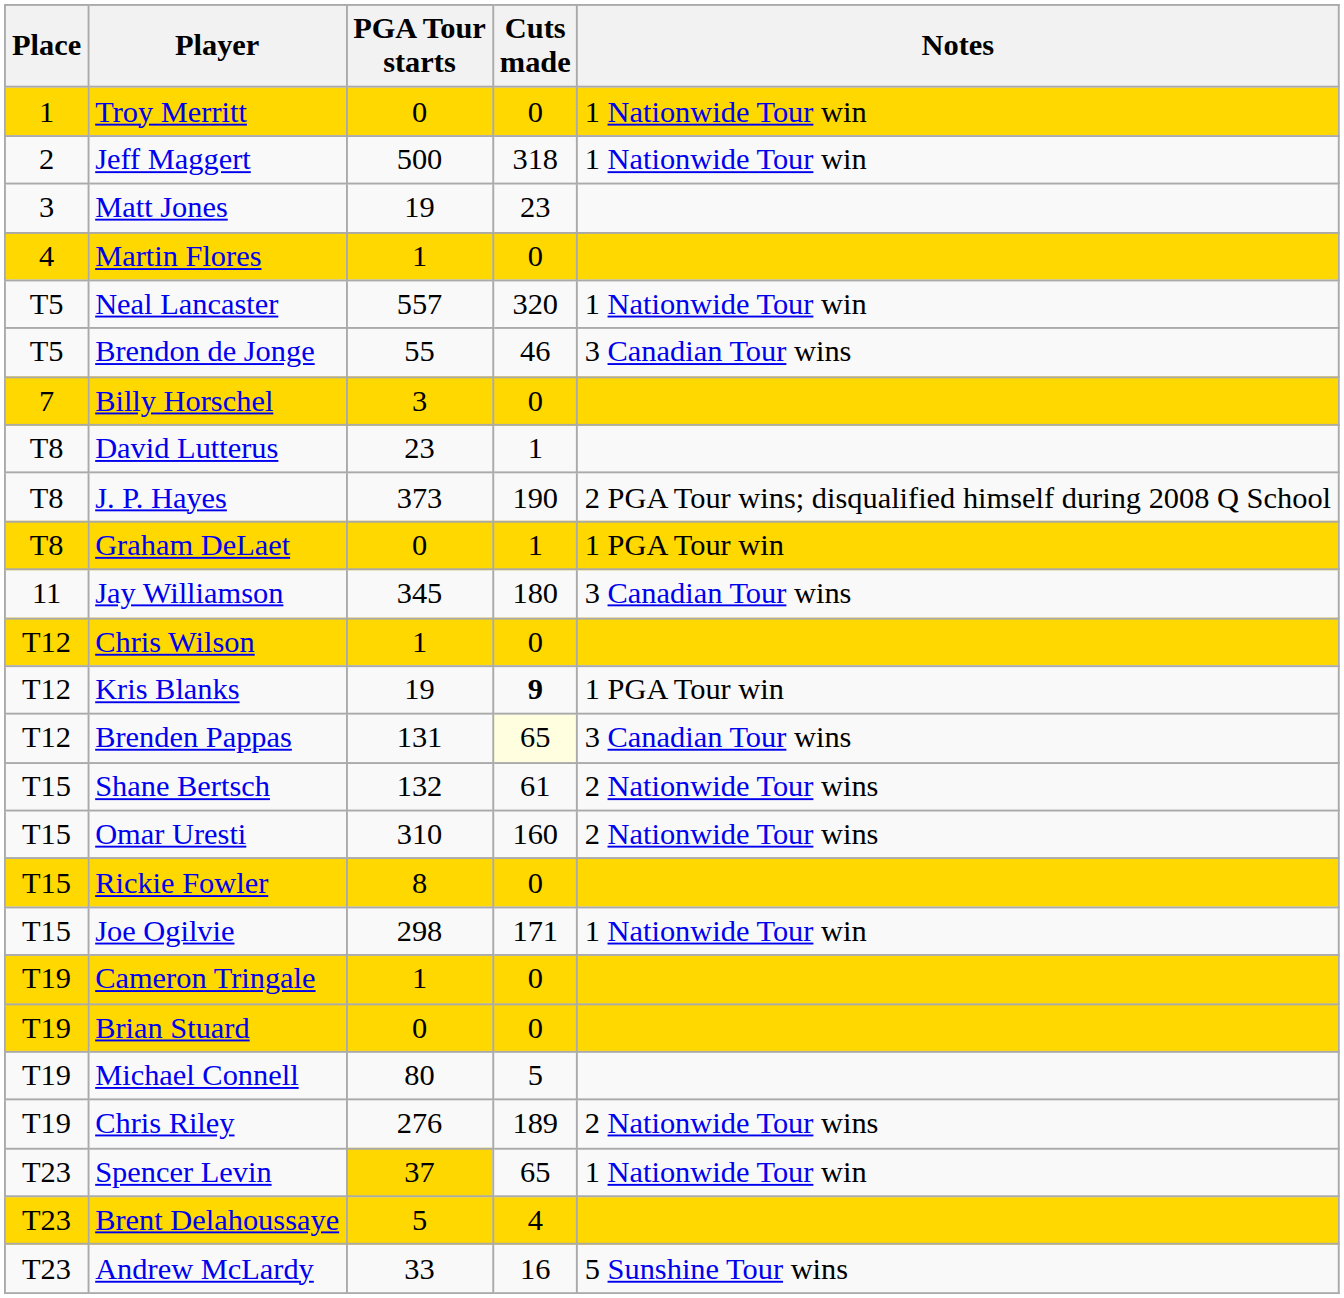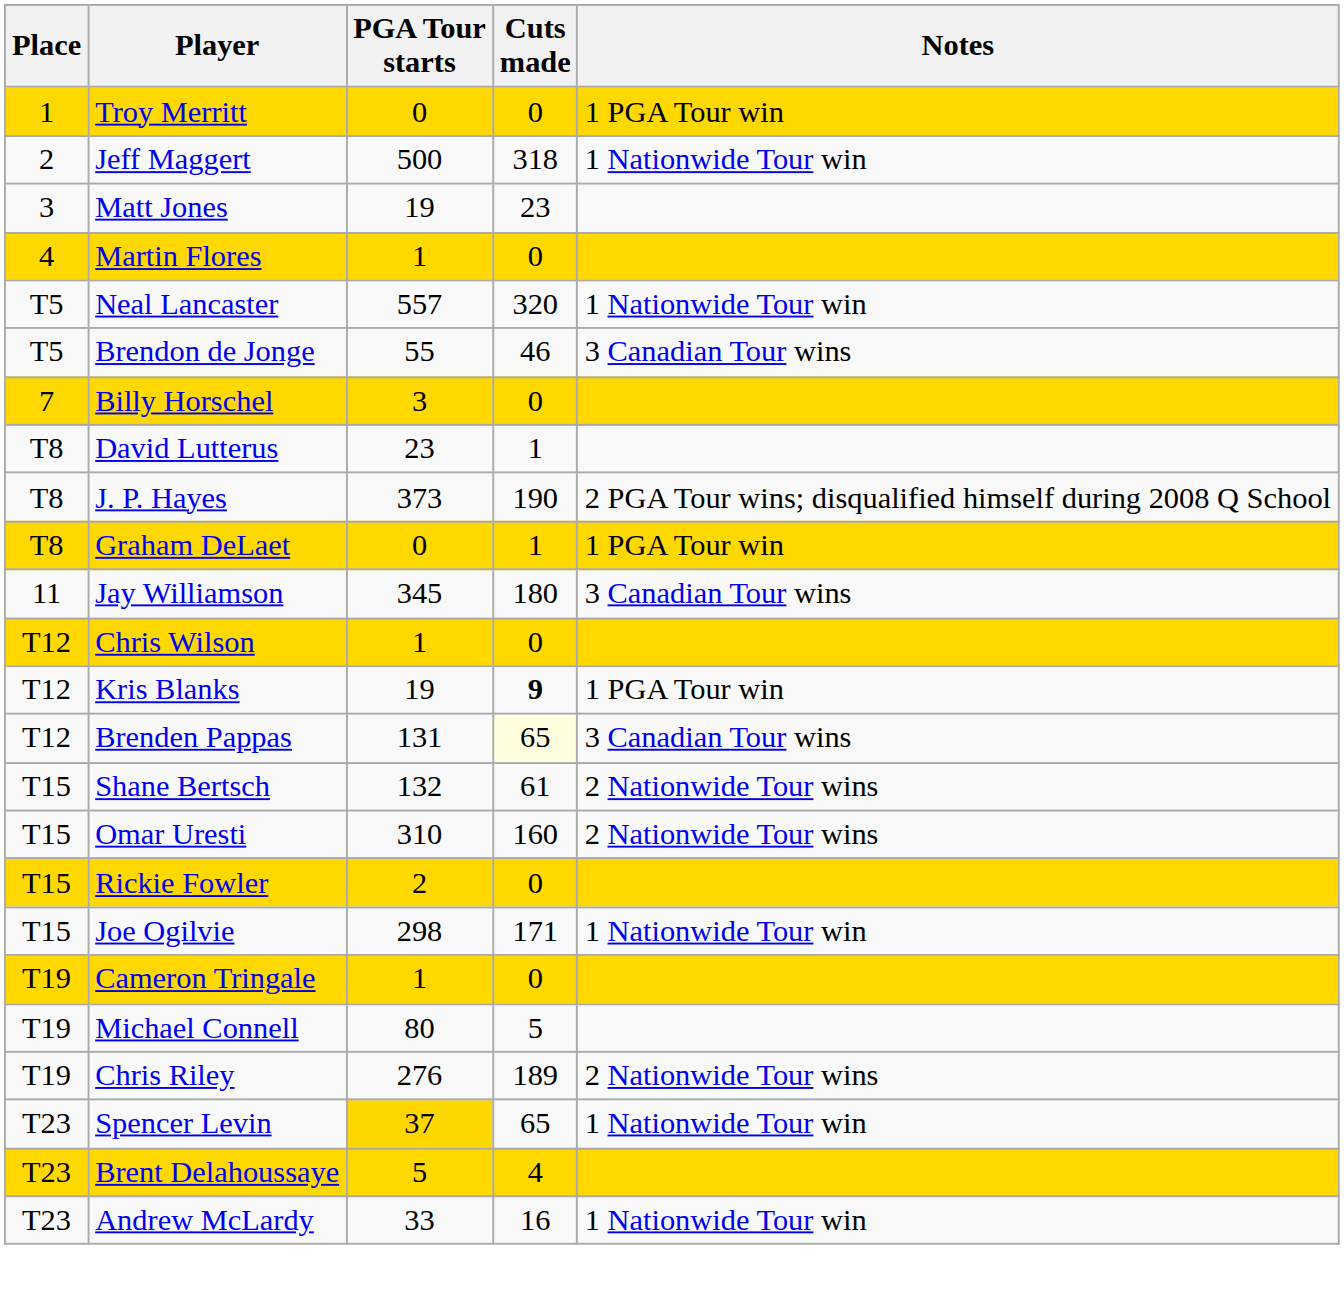 <table class="sortable wikitable" style="text-align:center">
 <tr>
 <th>Place</th>
 <th>Player</th>
 <th>PGA Tour<br>starts</th>
 <th>Cuts<br>made</th>
 <th>Notes</th>
 </tr>
 <tr style="background:#FFD800;">
 <td>1</td>
 <td align=left> <a href='#'>Troy Merritt</a></td>
 <td>0</td>
 <td>0</td>
-<td align=left>1 <a href='#'>Nationwide Tour</a> win</td>
+<td align=left>1 PGA Tour win</td>
 </tr>
 <tr>
 <td>2</td>
 <td align=left> <a href='#'>Jeff Maggert</a></td>
 <td>500</td>
 <td>318</td>
 <td align=left>1 <a href='#'>Nationwide Tour</a> win</td>
 </tr>
 <tr>
 <td>3</td>
 <td align=left> <a href='#'>Matt Jones</a></td>
 <td>19</td>
 <td>23</td>
 <td align=left></td>
 </tr>
 <tr style="background:#FFD800;">
 <td>4</td>
 <td align=left> <a href='#'>Martin Flores</a></td>
 <td>1</td>
 <td>0</td>
 <td align=left></td>
 </tr>
 <tr>
 <td>T5</td>
 <td align=left> <a href='#'>Neal Lancaster</a></td>
 <td>557</td>
 <td>320</td>
 <td align=left>1 <a href='#'>Nationwide Tour</a> win</td>
 </tr>
 <tr>
 <td>T5</td>
 <td align=left> <a href='#'>Brendon de Jonge</a></td>
 <td>55</td>
 <td>46</td>
 <td align=left>3 <a href='#'>Canadian Tour</a> wins</td>
 </tr>
 <tr style="background:#FFD800;">
 <td>7</td>
 <td align=left> <a href='#'>Billy Horschel</a></td>
 <td>3</td>
 <td>0</td>
 <td align=left></td>
 </tr>
 <tr>
 <td>T8</td>
 <td align=left> <a href='#'>David Lutterus</a></td>
 <td>23</td>
 <td>1</td>
 <td align=left></td>
 </tr>
 <tr>
 <td>T8</td>
 <td align=left> <a href='#'>J. P. Hayes</a></td>
 <td>373</td>
 <td>190</td>
 <td align=left>2 PGA Tour wins; disqualified himself during 2008 Q School</td>
 </tr>
 <tr style="background:#FFD800;">
 <td>T8</td>
 <td align=left> <a href='#'>Graham DeLaet</a></td>
 <td>0</td>
 <td>1</td>
 <td align=left>1 PGA Tour win</td>
 </tr>
 <tr>
 <td>11</td>
 <td align=left> <a href='#'>Jay Williamson</a></td>
 <td>345</td>
 <td>180</td>
 <td align=left>3 <a href='#'>Canadian Tour</a> wins</td>
 </tr>
 <tr style="background:#FFD800;">
 <td>T12</td>
 <td align=left> <a href='#'>Chris Wilson</a></td>
 <td>1</td>
 <td>0</td>
 <td align=left></td>
 </tr>
 <tr>
 <td>T12</td>
 <td align=left> <a href='#'>Kris Blanks</a></td>
 <td>19</td>
 <td><strong>9</strong></td>
 <td align=left>1 PGA Tour win</td>
 </tr>
 <tr>
 <td>T12</td>
 <td align=left> <a href='#'>Brenden Pappas</a></td>
 <td>131</td>
 <td style="background: lightyellow;">65</td>
 <td align=left>3 <a href='#'>Canadian Tour</a> wins</td>
 </tr>
 <tr>
 <td>T15</td>
 <td align=left> <a href='#'>Shane Bertsch</a></td>
 <td>132</td>
 <td>61</td>
 <td align=left>2 <a href='#'>Nationwide Tour</a> wins</td>
 </tr>
 <tr>
 <td>T15</td>
 <td align=left> <a href='#'>Omar Uresti</a></td>
 <td>310</td>
 <td>160</td>
 <td align=left>2 <a href='#'>Nationwide Tour</a> wins</td>
 </tr>
 <tr style="background:#FFD800;">
 <td>T15</td>
 <td align=left> <a href='#'>Rickie Fowler</a></td>
-<td>8</td>
+<td>2</td>
 <td>0</td>
 <td align=left></td>
 </tr>
 <tr>
 <td>T15</td>
 <td align=left> <a href='#'>Joe Ogilvie</a></td>
 <td>298</td>
 <td>171</td>
 <td align=left>1 <a href='#'>Nationwide Tour</a> win</td>
 </tr>
 <tr style="background:#FFD800;">
 <td>T19</td>
 <td align=left> <a href='#'>Cameron Tringale</a></td>
 <td>1</td>
-<td>0</td>
-<td align=left></td>
-</tr>
-<tr style="background:#FFD800;">
-<td>T19</td>
-<td align=left> <a href='#'>Brian Stuard</a></td>
-<td>0</td>
 <td>0</td>
 <td align=left></td>
 </tr>
 <tr>
 <td>T19</td>
 <td align=left> <a href='#'>Michael Connell</a></td>
 <td>80</td>
 <td>5</td>
 <td align=left></td>
 </tr>
 <tr>
 <td>T19</td>
 <td align=left> <a href='#'>Chris Riley</a></td>
 <td>276</td>
 <td>189</td>
 <td align=left>2 <a href='#'>Nationwide Tour</a> wins</td>
 </tr>
 <tr>
 <td>T23</td>
 <td align=left> <a href='#'>Spencer Levin</a></td>
 <td style="background: gold;">37</td>
 <td>65</td>
 <td align=left>1 <a href='#'>Nationwide Tour</a> win</td>
 </tr>
 <tr style="background:#FFD800;">
 <td>T23</td>
 <td align=left> <a href='#'>Brent Delahoussaye</a></td>
 <td>5</td>
 <td>4</td>
 <td align=left></td>
 </tr>
 <tr>
 <td>T23</td>
 <td align=left> <a href='#'>Andrew McLardy</a></td>
 <td>33</td>
 <td>16</td>
-<td align=left>5 <a href='#'>Sunshine Tour</a> wins</td>
+<td align=left>1 <a href='#'>Nationwide Tour</a> win</td>
 </tr>
 </table>
